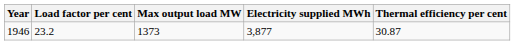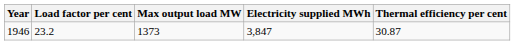 <table class="wikitable">
 <tr>
 <th>Year</th>
 <th>Load factor per cent</th>
 <th>Max output load MW</th>
 <th>Electricity supplied MWh</th>
 <th>Thermal efficiency per cent</th>
 </tr>
 <tr>
 <td>1946</td>
 <td>23.2</td>
 <td>1373</td>
-<td>3,877</td>
+<td>3,847</td>
 <td>30.87</td>
 </tr>
 </table>
